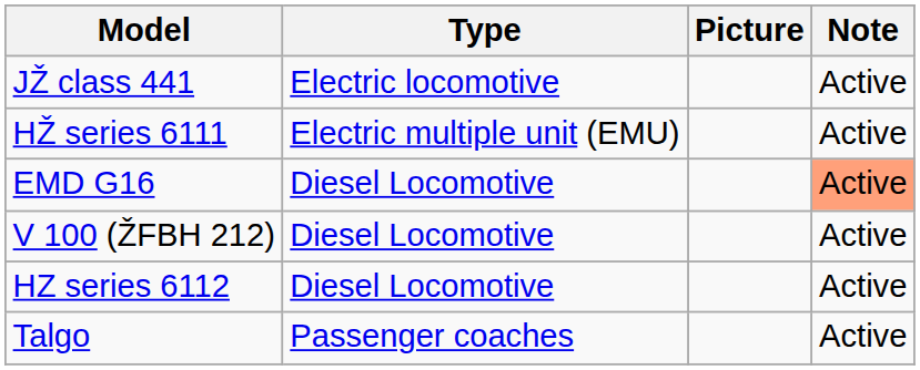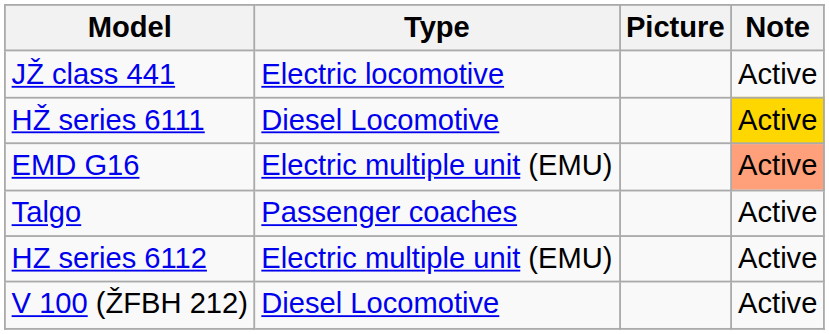 <table class="wikitable">
 <tr>
 <th>Model</th>
 <th>Type</th>
 <th>Picture</th>
 <th>Note</th>
 </tr>
 <tr>
 <td><a href='#'>JŽ class 441</a></td>
 <td><a href='#'>Electric locomotive</a></td>
 <td></td>
 <td>Active</td>
 </tr>
 <tr>
 <td><a href='#'>HŽ series 6111</a></td>
+<td><a href='#'>Diesel Locomotive</a></td>
+<td></td>
+<td style="background: gold;">Active</td>
+</tr>
+<tr>
+<td><a href='#'>EMD G16</a></td>
 <td><a href='#'>Electric multiple unit</a> (EMU)</td>
+<td></td>
+<td style="background: lightsalmon;">Active</td>
+</tr>
+<tr>
+<td><a href='#'>Talgo</a></td>
+<td><a href='#'>Passenger coaches</a></td>
 <td></td>
 <td>Active</td>
 </tr>
 <tr>
-<td><a href='#'>EMD G16</a></td>
-<td><a href='#'>Diesel Locomotive</a></td>
+<td><a href='#'>HZ series 6112</a></td>
+<td><a href='#'>Electric multiple unit</a> (EMU)</td>
 <td></td>
-<td style="background: lightsalmon;">Active</td>
+<td>Active</td>
 </tr>
 <tr>
 <td><a href='#'>V 100</a> (ŽFBH 212)</td>
 <td><a href='#'>Diesel Locomotive</a></td>
 <td></td>
 <td>Active</td>
 </tr>
-<tr>
-<td><a href='#'>HZ series 6112</a></td>
-<td><a href='#'>Diesel Locomotive</a></td>
-<td></td>
-<td>Active</td>
-</tr>
-<tr>
-<td><a href='#'>Talgo</a></td>
-<td><a href='#'>Passenger coaches</a></td>
-<td></td>
-<td>Active</td>
-</tr>
 </table>
